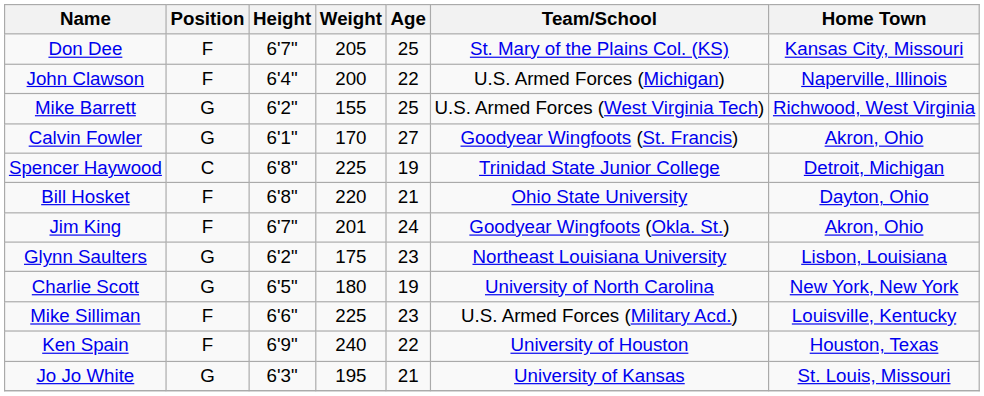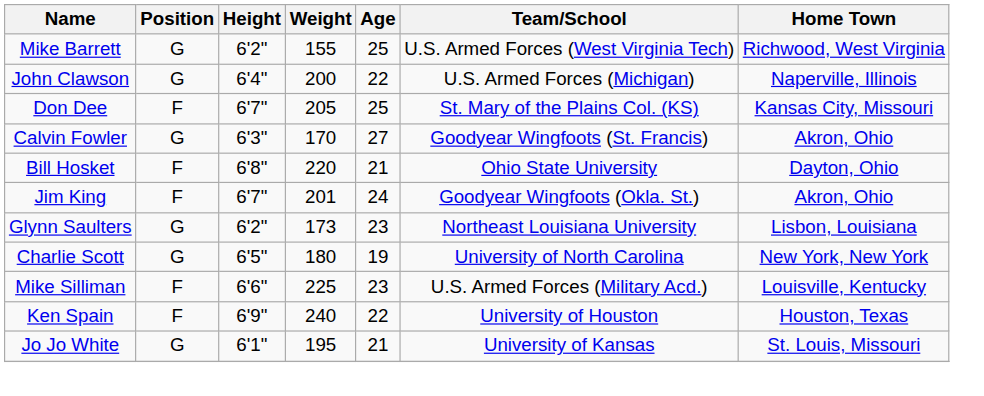 <table class="wikitable" style="text-align: center;">
 <tr>
 <th>Name </th>
 <th>Position</th>
 <th>Height</th>
 <th>Weight</th>
 <th>Age</th>
 <th>Team/School</th>
 <th>Home Town</th>
 </tr>
 <tr>
+<td><a href='#'>Mike Barrett</a></td>
+<td>G</td>
+<td>6'2"</td>
+<td>155</td>
+<td>25</td>
+<td>U.S. Armed Forces (<a href='#'>West Virginia Tech</a>)</td>
+<td><a href='#'>Richwood, West Virginia</a></td>
+</tr>
+<tr>
+<td><a href='#'>John Clawson</a></td>
+<td>G</td>
+<td>6'4"</td>
+<td>200</td>
+<td>22</td>
+<td>U.S. Armed Forces (<a href='#'>Michigan</a>)</td>
+<td><a href='#'>Naperville, Illinois</a></td>
+</tr>
+<tr>
 <td><a href='#'>Don Dee</a></td>
 <td>F</td>
 <td>6'7"</td>
 <td>205</td>
 <td>25</td>
 <td><a href='#'>St. Mary of the Plains Col. (KS)</a></td>
 <td><a href='#'>Kansas City, Missouri</a></td>
 </tr>
 <tr>
-<td><a href='#'>John Clawson</a></td>
-<td>F</td>
-<td>6'4"</td>
-<td>200</td>
-<td>22</td>
-<td>U.S. Armed Forces (<a href='#'>Michigan</a>)</td>
-<td><a href='#'>Naperville, Illinois</a></td>
-</tr>
-<tr>
-<td><a href='#'>Mike Barrett</a></td>
-<td>G</td>
-<td>6'2"</td>
-<td>155</td>
-<td>25</td>
-<td>U.S. Armed Forces (<a href='#'>West Virginia Tech</a>)</td>
-<td><a href='#'>Richwood, West Virginia</a></td>
-</tr>
-<tr>
 <td><a href='#'>Calvin Fowler</a></td>
 <td>G</td>
-<td>6'1"</td>
+<td>6'3"</td>
 <td>170</td>
 <td>27</td>
 <td><a href='#'>Goodyear Wingfoots</a> (<a href='#'>St. Francis</a>)</td>
 <td><a href='#'>Akron, Ohio</a></td>
-</tr>
-<tr>
-<td><a href='#'>Spencer Haywood</a></td>
-<td>C</td>
-<td>6'8"</td>
-<td>225</td>
-<td>19</td>
-<td><a href='#'>Trinidad State Junior College</a></td>
-<td><a href='#'>Detroit, Michigan</a></td>
 </tr>
 <tr>
 <td><a href='#'>Bill Hosket</a></td>
 <td>F</td>
 <td>6'8"</td>
 <td>220</td>
 <td>21</td>
 <td><a href='#'>Ohio State University</a></td>
 <td><a href='#'>Dayton, Ohio</a></td>
 </tr>
 <tr>
 <td><a href='#'>Jim King</a></td>
 <td>F</td>
 <td>6'7"</td>
 <td>201</td>
 <td>24</td>
 <td><a href='#'>Goodyear Wingfoots</a> (<a href='#'>Okla. St.</a>)</td>
 <td><a href='#'>Akron, Ohio</a></td>
 </tr>
 <tr>
 <td><a href='#'>Glynn Saulters</a></td>
 <td>G</td>
 <td>6'2"</td>
-<td>175</td>
+<td>173</td>
 <td>23</td>
 <td><a href='#'>Northeast Louisiana University</a></td>
 <td><a href='#'>Lisbon, Louisiana</a></td>
 </tr>
 <tr>
 <td><a href='#'>Charlie Scott</a></td>
 <td>G</td>
 <td>6'5"</td>
 <td>180</td>
 <td>19</td>
 <td><a href='#'>University of North Carolina</a></td>
 <td><a href='#'>New York, New York</a></td>
 </tr>
 <tr>
 <td><a href='#'>Mike Silliman</a></td>
 <td>F</td>
 <td>6'6"</td>
 <td>225</td>
 <td>23</td>
 <td>U.S. Armed Forces (<a href='#'>Military Acd.</a>)</td>
 <td><a href='#'>Louisville, Kentucky</a></td>
 </tr>
 <tr>
 <td><a href='#'>Ken Spain</a></td>
 <td>F</td>
 <td>6'9"</td>
 <td>240</td>
 <td>22</td>
 <td><a href='#'>University of Houston</a></td>
 <td><a href='#'>Houston, Texas</a></td>
 </tr>
 <tr>
 <td><a href='#'>Jo Jo White</a></td>
 <td>G</td>
-<td>6'3"</td>
+<td>6'1"</td>
 <td>195</td>
 <td>21</td>
 <td><a href='#'>University of Kansas</a></td>
 <td><a href='#'>St. Louis, Missouri</a></td>
 </tr>
 <tr>
 </tr>
 </table>
